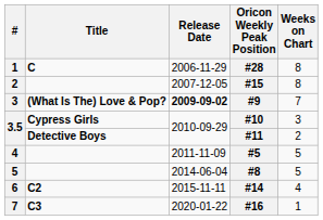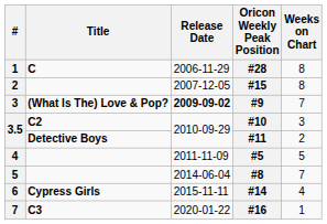 <table class="wikitable">
 <tr>
 <th>#</th>
 <th>Title</th>
 <th>Release<br> Date</th>
 <th>Oricon<br> Weekly<br>Peak<br> Position</th>
 <th>Weeks<br> on<br>Chart</th>
 </tr>
 <tr>
 <th>1</th>
 <td><strong>C</strong><br></td>
 <td>2006-11-29</td>
 <th>#28</th>
 <td align="center">8</td>
 </tr>
 <tr>
 <th>2</th>
 <td><br></td>
 <td>2007-12-05</td>
 <th>#15</th>
 <td align="center">8</td>
 </tr>
 <tr>
 <th>3</th>
 <td><strong>(What Is The) Love & Pop?</strong><br></td>
 <td><strong>2009-09-02</strong></td>
 <th>#9</th>
 <td align="center">7</td>
 </tr>
 <tr>
 <th rowspan="2">3.5</th>
-<td><strong>Cypress Girls</strong><br></td>
+<td><strong>C2</strong><br></td>
 <td rowspan="2">2010-09-29</td>
 <th>#10</th>
 <td align="center">3</td>
 </tr>
 <tr>
 <td><strong>Detective Boys</strong><br></td>
 <th>#11</th>
 <td align="center">2</td>
 </tr>
 <tr>
 <th>4</th>
 <td><br></td>
 <td>2011-11-09</td>
 <th>#5</th>
 <td align="center">5</td>
 </tr>
 <tr>
 <th>5</th>
 <td><br></td>
 <td>2014-06-04</td>
 <th>#8</th>
-<td align="center">5</td>
+<td align="center">7</td>
 </tr>
 <tr>
 <th>6</th>
-<td><strong>C2</strong><br></td>
+<td><strong>Cypress Girls</strong><br></td>
 <td>2015-11-11</td>
 <th>#14</th>
 <td align="center">4</td>
 </tr>
 <tr>
 <th>7</th>
 <td><strong>C3</strong></td>
 <td>2020-01-22</td>
 <th>#16</th>
 <td align="center">1</td>
 </tr>
 </table>
